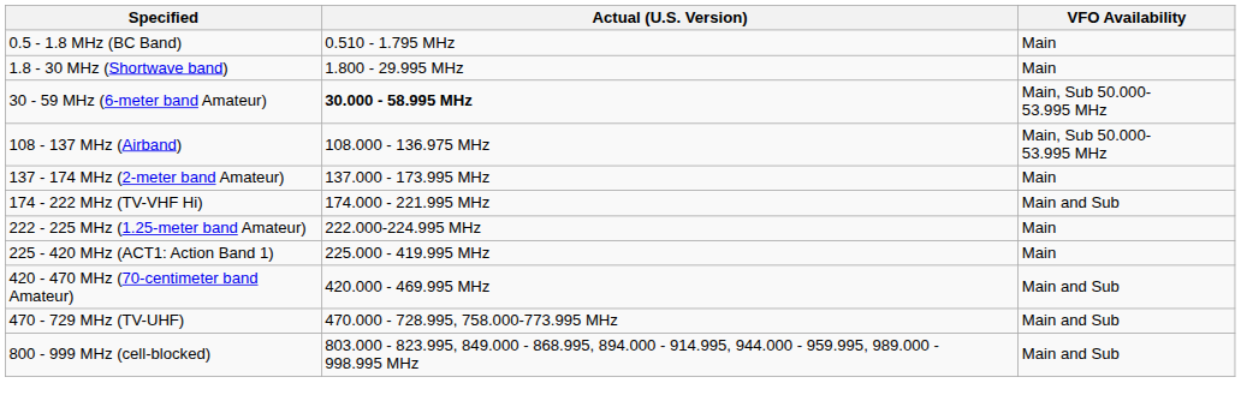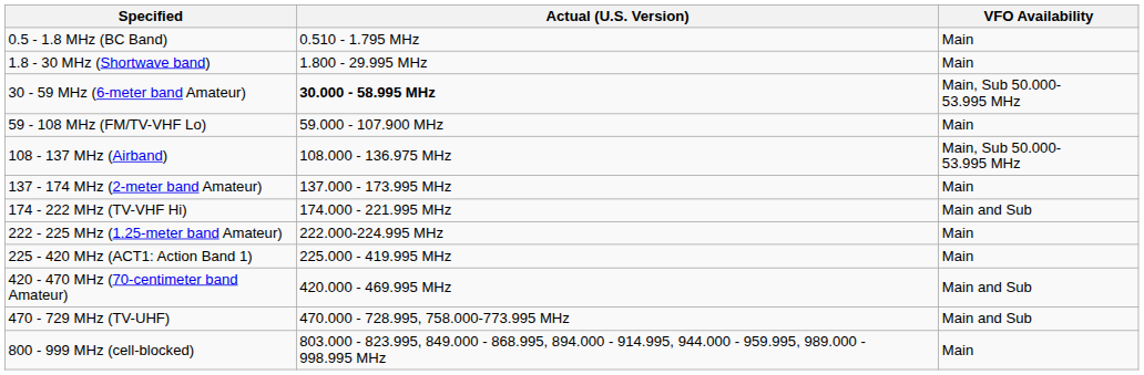 <table class="wikitable sortable">
 <tr>
 <th>Specified</th>
 <th>Actual (U.S. Version)</th>
 <th>VFO Availability</th>
 </tr>
 <tr>
 <td>0.5 - 1.8 MHz (BC Band)</td>
 <td>0.510 - 1.795 MHz</td>
 <td>Main</td>
 </tr>
 <tr>
 <td>1.8 - 30 MHz (<a href='#'>Shortwave band</a>)</td>
 <td>1.800 - 29.995 MHz</td>
 <td>Main</td>
 </tr>
 <tr>
 <td>30 - 59 MHz (<a href='#'>6-meter band</a> Amateur)</td>
 <td><strong>30.000 - 58.995 MHz</strong></td>
 <td>Main, Sub 50.000-53.995 MHz</td>
+</tr>
+<tr>
+<td>59 - 108 MHz (FM/TV-VHF Lo)</td>
+<td>59.000 - 107.900 MHz</td>
+<td>Main</td>
 </tr>
 <tr>
 <td>108 - 137 MHz (<a href='#'>Airband</a>)</td>
 <td>108.000 - 136.975 MHz</td>
 <td>Main, Sub 50.000-53.995 MHz</td>
 </tr>
 <tr>
 <td>137 - 174 MHz (<a href='#'>2-meter band</a> Amateur)</td>
 <td>137.000 - 173.995 MHz</td>
 <td>Main</td>
 </tr>
 <tr>
 <td>174 - 222 MHz (TV-VHF Hi)</td>
 <td>174.000 - 221.995 MHz</td>
 <td>Main and Sub</td>
 </tr>
 <tr>
 <td>222 - 225 MHz (<a href='#'>1.25-meter band</a> Amateur)</td>
 <td>222.000-224.995 MHz</td>
 <td>Main</td>
 </tr>
 <tr>
 <td>225 - 420 MHz (ACT1: Action Band 1)</td>
 <td>225.000 - 419.995 MHz</td>
 <td>Main</td>
 </tr>
 <tr>
 <td>420 - 470 MHz (<a href='#'>70-centimeter band</a> Amateur)</td>
 <td>420.000 - 469.995 MHz</td>
 <td>Main and Sub</td>
 </tr>
 <tr>
 <td>470 - 729 MHz (TV-UHF)</td>
 <td>470.000 - 728.995, 758.000-773.995 MHz</td>
 <td>Main and Sub</td>
 </tr>
 <tr>
 <td>800 - 999 MHz (cell-blocked)</td>
 <td>803.000 - 823.995, 849.000 - 868.995, 894.000 - 914.995, 944.000 - 959.995, 989.000 - 998.995 MHz</td>
-<td>Main and Sub</td>
+<td>Main</td>
 </tr>
 </table>
